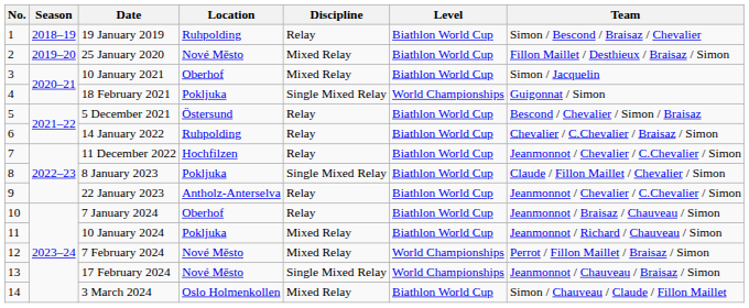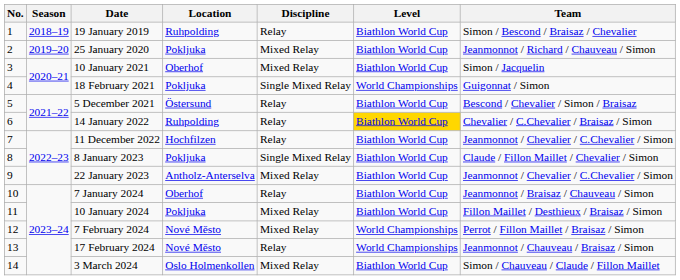 <table class="wikitable sortable">
 <tr>
 <th>No.</th>
 <th>Season</th>
 <th>Date</th>
 <th>Location</th>
 <th>Discipline</th>
 <th>Level</th>
 <th>Team</th>
 </tr>
 <tr>
 <td>1</td>
 <td rowspan=1><a href='#'>2018–19</a></td>
 <td>19 January 2019</td>
 <td align=left> <a href='#'>Ruhpolding</a></td>
 <td>Relay</td>
 <td><a href='#'>Biathlon World Cup</a></td>
 <td>Simon / <a href='#'>Bescond</a> / <a href='#'>Braisaz</a> / <a href='#'>Chevalier</a></td>
 </tr>
 <tr>
 <td>2</td>
 <td rowspan=1><a href='#'>2019–20</a></td>
 <td>25 January 2020</td>
-<td> <a href='#'>Nové Město</a></td>
+<td align=left> <a href='#'>Pokljuka</a></td>
 <td>Mixed Relay</td>
 <td><a href='#'>Biathlon World Cup</a></td>
-<td><a href='#'>Fillon Maillet</a> / <a href='#'>Desthieux</a> / <a href='#'>Braisaz</a> / Simon</td>
+<td><a href='#'>Jeanmonnot</a> / <a href='#'>Richard</a> / <a href='#'>Chauveau</a> / Simon</td>
 </tr>
 <tr>
 <td>3</td>
 <td rowspan=2><a href='#'>2020–21</a></td>
 <td>10 January 2021</td>
 <td align=left> <a href='#'>Oberhof</a></td>
 <td>Mixed Relay</td>
 <td><a href='#'>Biathlon World Cup</a></td>
 <td>Simon / <a href='#'>Jacquelin</a></td>
 </tr>
 <tr>
 <td>4</td>
 <td>18 February 2021</td>
 <td align=left> <a href='#'>Pokljuka</a></td>
 <td>Single Mixed Relay</td>
 <td><a href='#'>World Championships</a></td>
 <td><a href='#'>Guigonnat</a> / Simon</td>
 </tr>
 <tr>
 <td>5</td>
 <td rowspan=2><a href='#'>2021–22</a></td>
 <td>5 December 2021</td>
 <td> <a href='#'>Östersund</a></td>
 <td>Relay</td>
 <td><a href='#'>Biathlon World Cup</a></td>
 <td><a href='#'>Bescond</a> / <a href='#'>Chevalier</a> / Simon / <a href='#'>Braisaz</a></td>
 </tr>
 <tr>
 <td>6</td>
 <td>14 January 2022</td>
 <td> <a href='#'>Ruhpolding</a></td>
 <td>Relay</td>
-<td><a href='#'>Biathlon World Cup</a></td>
+<td style="background: gold;"><a href='#'>Biathlon World Cup</a></td>
 <td><a href='#'>Chevalier</a> / <a href='#'>C.Chevalier</a> / <a href='#'>Braisaz</a> / Simon</td>
 </tr>
 <tr>
 <td>7</td>
 <td rowspan=3><a href='#'>2022–23</a></td>
 <td>11 December 2022</td>
 <td> <a href='#'>Hochfilzen</a></td>
 <td>Relay</td>
 <td><a href='#'>Biathlon World Cup</a></td>
 <td><a href='#'>Jeanmonnot</a> / <a href='#'>Chevalier</a> / <a href='#'>C.Chevalier</a> / Simon</td>
 </tr>
 <tr>
 <td>8</td>
 <td>8 January 2023</td>
 <td> <a href='#'>Pokljuka</a></td>
 <td>Single Mixed Relay</td>
 <td><a href='#'>Biathlon World Cup</a></td>
 <td><a href='#'>Claude</a> / <a href='#'>Fillon Maillet</a> / <a href='#'>Chevalier</a> / Simon</td>
 </tr>
 <tr>
 <td>9</td>
 <td>22 January 2023</td>
 <td> <a href='#'>Antholz-Anterselva</a></td>
-<td>Relay</td>
+<td>Mixed Relay</td>
 <td><a href='#'>Biathlon World Cup</a></td>
 <td><a href='#'>Jeanmonnot</a> / <a href='#'>Chevalier</a> / <a href='#'>C.Chevalier</a> / Simon</td>
 </tr>
 <tr>
 <td>10</td>
 <td rowspan=5><a href='#'>2023–24</a></td>
 <td>7 January 2024</td>
 <td> <a href='#'>Oberhof</a></td>
 <td>Relay</td>
 <td><a href='#'>Biathlon World Cup</a></td>
 <td><a href='#'>Jeanmonnot</a> / <a href='#'>Braisaz</a> / <a href='#'>Chauveau</a> / Simon</td>
 </tr>
 <tr>
 <td>11</td>
 <td>10 January 2024</td>
 <td align=left> <a href='#'>Pokljuka</a></td>
 <td>Mixed Relay</td>
 <td><a href='#'>Biathlon World Cup</a></td>
-<td><a href='#'>Jeanmonnot</a> / <a href='#'>Richard</a> / <a href='#'>Chauveau</a> / Simon</td>
+<td><a href='#'>Fillon Maillet</a> / <a href='#'>Desthieux</a> / <a href='#'>Braisaz</a> / Simon</td>
 </tr>
 <tr>
 <td>12</td>
 <td>7 February 2024</td>
 <td> <a href='#'>Nové Město</a></td>
 <td>Mixed Relay</td>
 <td><a href='#'>World Championships</a></td>
 <td><a href='#'>Perrot</a> / <a href='#'>Fillon Maillet</a> / <a href='#'>Braisaz</a> / Simon</td>
 </tr>
 <tr>
 <td>13</td>
 <td>17 February 2024</td>
 <td> <a href='#'>Nové Město</a></td>
-<td>Single Mixed Relay</td>
+<td>Relay</td>
 <td><a href='#'>World Championships</a></td>
 <td><a href='#'>Jeanmonnot</a> / <a href='#'>Chauveau</a> / <a href='#'>Braisaz</a> / Simon</td>
 </tr>
 <tr>
 <td>14</td>
 <td>3 March 2024</td>
 <td> <a href='#'>Oslo Holmenkollen</a></td>
 <td>Mixed Relay</td>
 <td><a href='#'>Biathlon World Cup</a></td>
 <td>Simon / <a href='#'>Chauveau</a> / <a href='#'>Claude</a> / <a href='#'>Fillon Maillet</a></td>
 </tr>
 </table>
